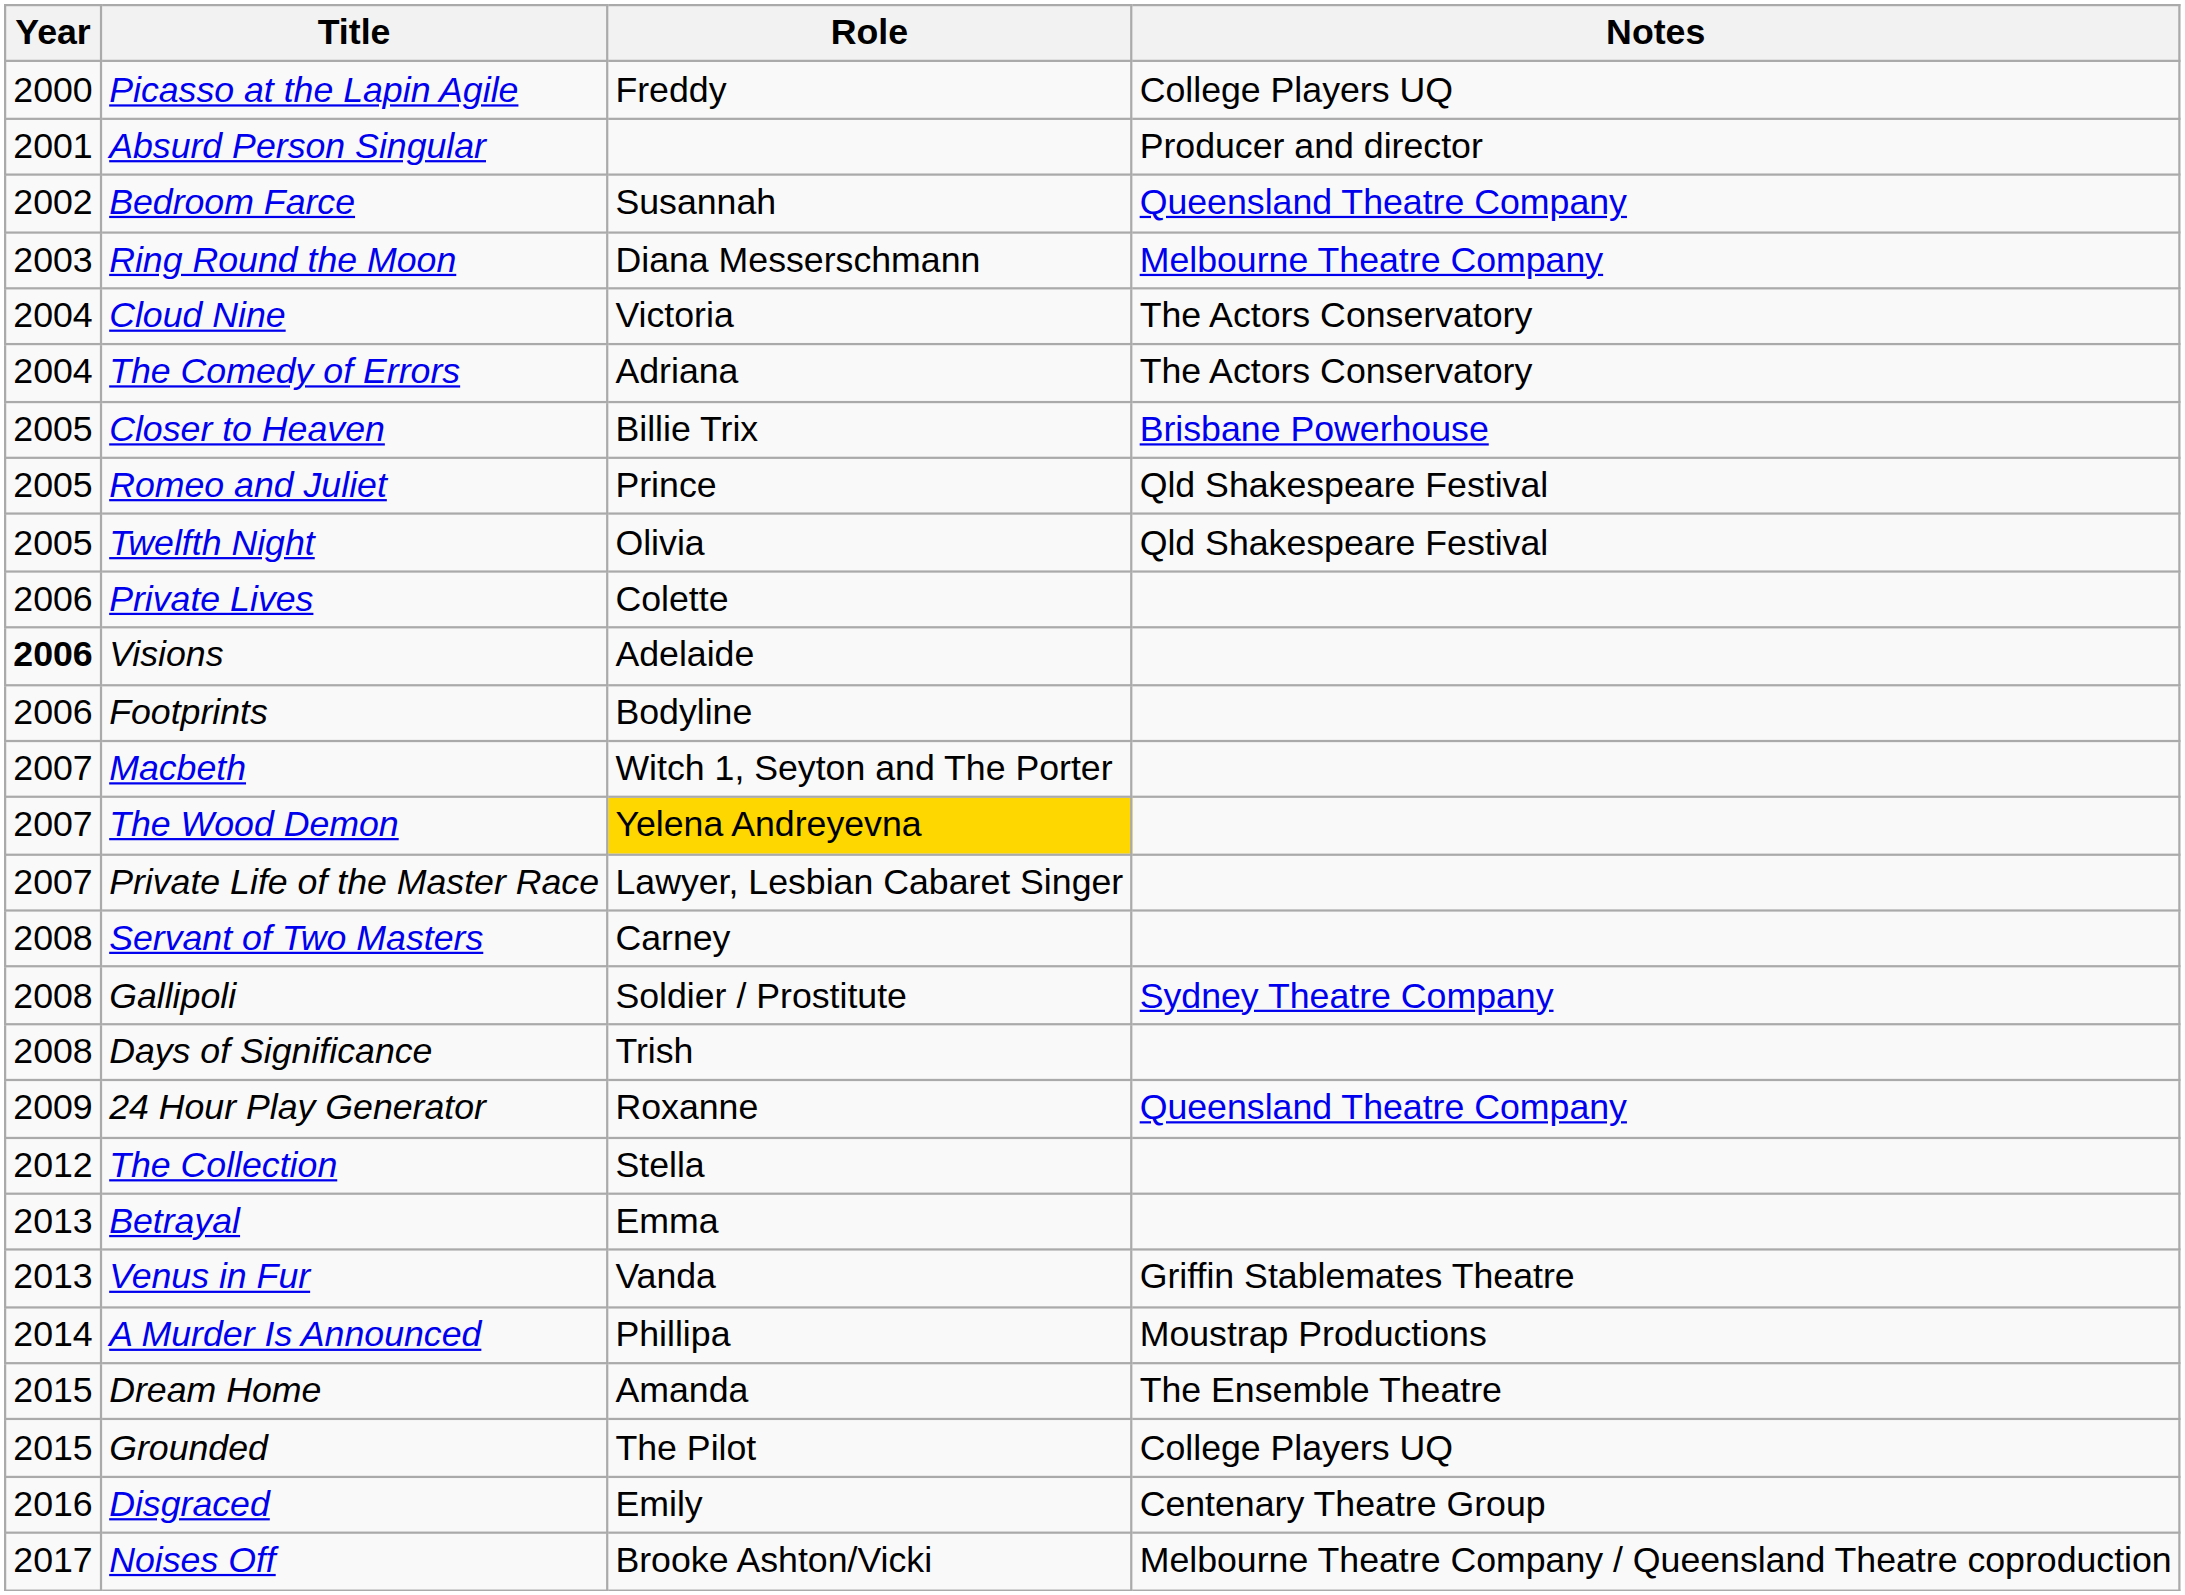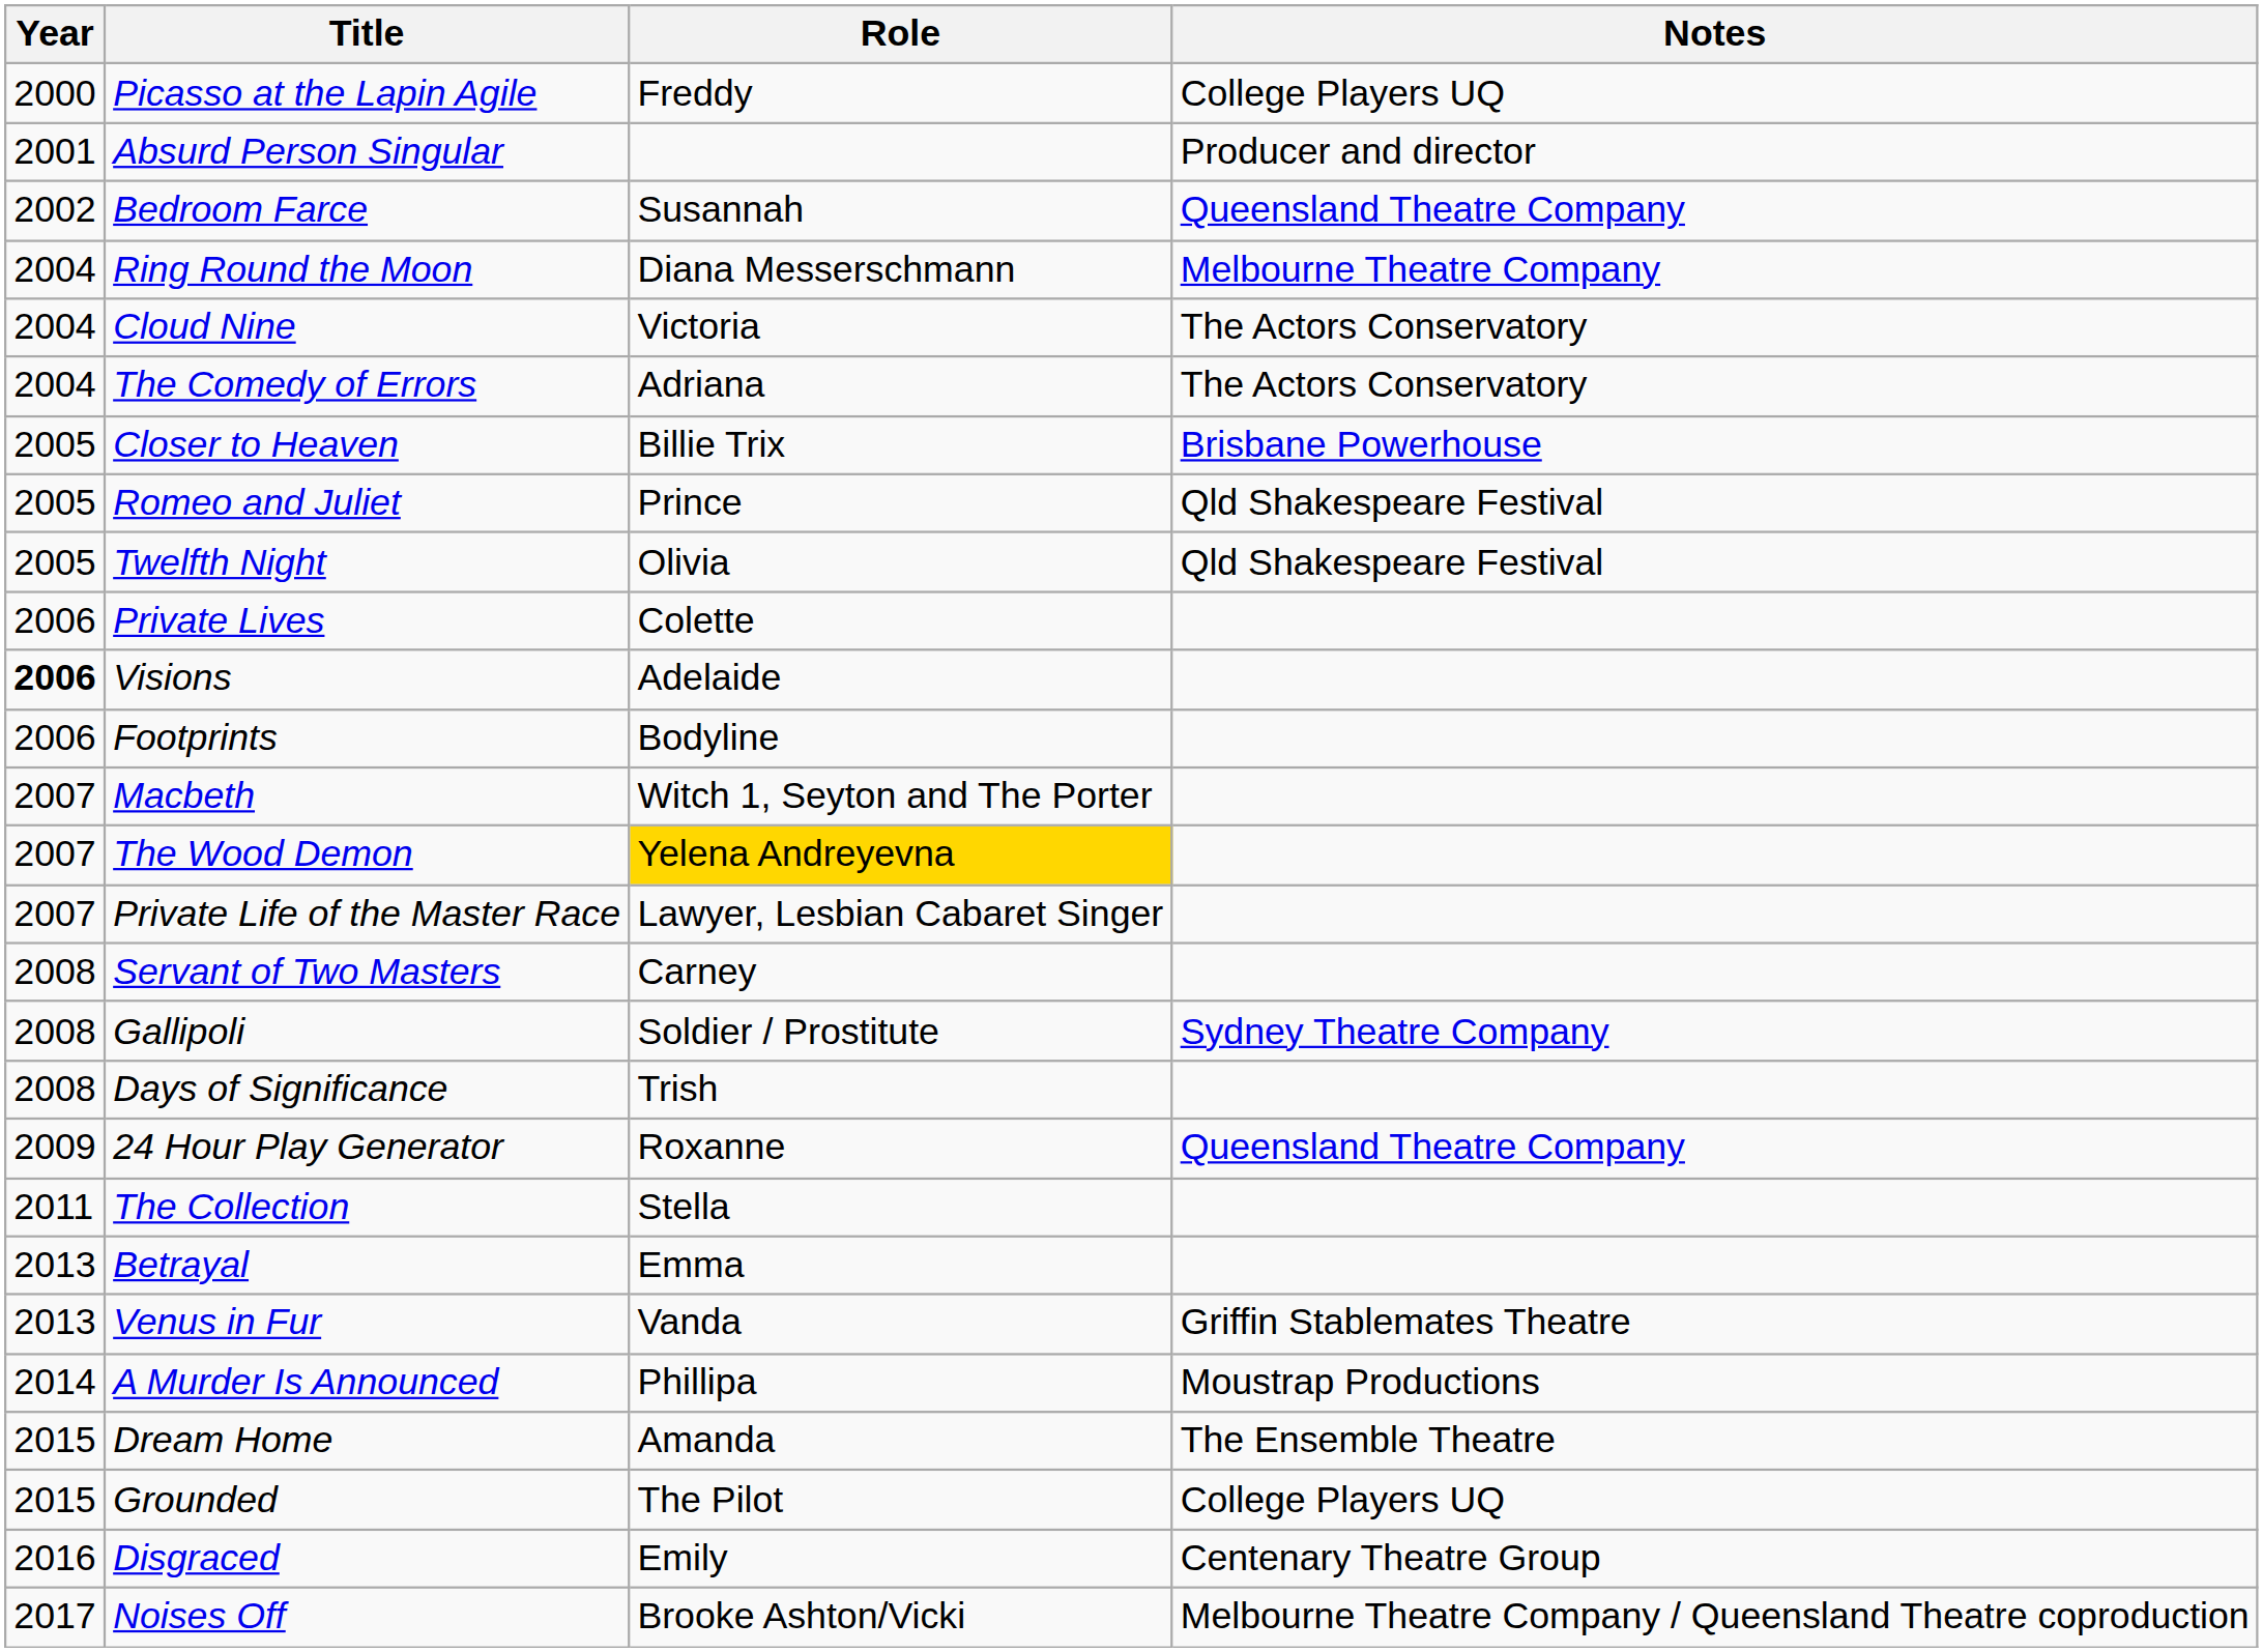 <table class="wikitable sortable">
 <tr>
 <th>Year</th>
 <th>Title</th>
 <th>Role</th>
 <th>Notes</th>
 </tr>
 <tr>
 <td>2000</td>
 <td><em><a href='#'>Picasso at the Lapin Agile</a></em></td>
 <td>Freddy</td>
 <td>College Players UQ</td>
 </tr>
 <tr>
 <td>2001</td>
 <td><em><a href='#'>Absurd Person Singular</a></em></td>
 <td></td>
 <td>Producer and director</td>
 </tr>
 <tr>
 <td>2002</td>
 <td><em><a href='#'>Bedroom Farce</a></em></td>
 <td>Susannah</td>
 <td><a href='#'>Queensland Theatre Company</a></td>
 </tr>
 <tr>
-<td>2003</td>
+<td>2004</td>
 <td><em><a href='#'>Ring Round the Moon</a></em></td>
 <td>Diana Messerschmann</td>
 <td><a href='#'>Melbourne Theatre Company</a></td>
 </tr>
 <tr>
 <td>2004</td>
 <td><em><a href='#'>Cloud Nine</a></em></td>
 <td>Victoria</td>
 <td>The Actors Conservatory</td>
 </tr>
 <tr>
 <td>2004</td>
 <td><em><a href='#'>The Comedy of Errors</a></em></td>
 <td>Adriana</td>
 <td>The Actors Conservatory</td>
 </tr>
 <tr>
 <td>2005</td>
 <td><em><a href='#'>Closer to Heaven</a></em></td>
 <td>Billie Trix</td>
 <td><a href='#'>Brisbane Powerhouse</a></td>
 </tr>
 <tr>
 <td>2005</td>
 <td><em><a href='#'>Romeo and Juliet</a></em></td>
 <td>Prince</td>
 <td>Qld Shakespeare Festival</td>
 </tr>
 <tr>
 <td>2005</td>
 <td><em><a href='#'>Twelfth Night</a></em></td>
 <td>Olivia</td>
 <td>Qld Shakespeare Festival</td>
 </tr>
 <tr>
 <td>2006</td>
 <td><em><a href='#'>Private Lives</a></em></td>
 <td>Colette</td>
 <td></td>
 </tr>
 <tr>
 <td><strong>2006</strong></td>
 <td><em>Visions</em></td>
 <td>Adelaide</td>
 <td></td>
 </tr>
 <tr>
 <td>2006</td>
 <td><em>Footprints</em></td>
 <td>Bodyline</td>
 <td></td>
 </tr>
 <tr>
 <td>2007</td>
 <td><em><a href='#'>Macbeth</a></em></td>
 <td>Witch 1, Seyton and The Porter</td>
 <td></td>
 </tr>
 <tr>
 <td>2007</td>
 <td><em><a href='#'>The Wood Demon</a></em></td>
 <td style="background: gold;">Yelena Andreyevna</td>
 <td></td>
 </tr>
 <tr>
 <td>2007</td>
 <td><em>Private Life of the Master Race</em></td>
 <td>Lawyer, Lesbian Cabaret Singer</td>
 <td></td>
 </tr>
 <tr>
 <td>2008</td>
 <td><em><a href='#'>Servant of Two Masters</a></em></td>
 <td>Carney</td>
 <td></td>
 </tr>
 <tr>
 <td>2008</td>
 <td><em>Gallipoli</em></td>
 <td>Soldier / Prostitute</td>
 <td><a href='#'>Sydney Theatre Company</a></td>
 </tr>
 <tr>
 <td>2008</td>
 <td><em>Days of Significance</em></td>
 <td>Trish</td>
 <td></td>
 </tr>
 <tr>
 <td>2009</td>
 <td><em>24 Hour Play Generator</em></td>
 <td>Roxanne</td>
 <td><a href='#'>Queensland Theatre Company</a></td>
 </tr>
 <tr>
-<td>2012</td>
+<td>2011</td>
 <td><em><a href='#'>The Collection</a></em></td>
 <td>Stella</td>
 <td></td>
 </tr>
 <tr>
 <td>2013</td>
 <td><em><a href='#'>Betrayal</a></em></td>
 <td>Emma</td>
 <td></td>
 </tr>
 <tr>
 <td>2013</td>
 <td><em><a href='#'>Venus in Fur</a></em></td>
 <td>Vanda</td>
 <td>Griffin Stablemates Theatre</td>
 </tr>
 <tr>
 <td>2014</td>
 <td><em><a href='#'>A Murder Is Announced</a></em></td>
 <td>Phillipa</td>
 <td>Moustrap Productions</td>
 </tr>
 <tr>
 <td>2015</td>
 <td><em>Dream Home</em></td>
 <td>Amanda</td>
 <td>The Ensemble Theatre</td>
 </tr>
 <tr>
 <td>2015</td>
 <td><em>Grounded</em></td>
 <td>The Pilot</td>
 <td>College Players UQ</td>
 </tr>
 <tr>
 <td>2016</td>
 <td><em><a href='#'>Disgraced</a></em></td>
 <td>Emily</td>
 <td>Centenary Theatre Group</td>
 </tr>
 <tr>
 <td>2017</td>
 <td><em><a href='#'>Noises Off</a></em></td>
 <td>Brooke Ashton/Vicki</td>
 <td>Melbourne Theatre Company / Queensland Theatre coproduction</td>
 </tr>
 </table>
